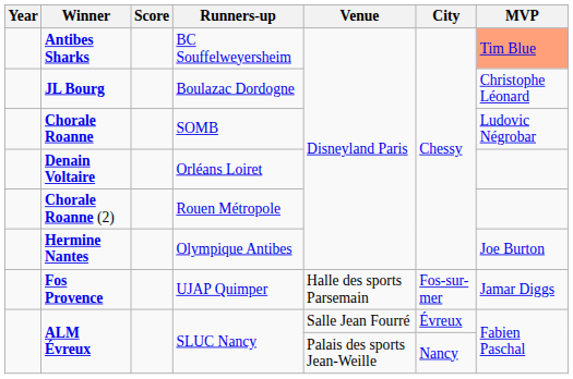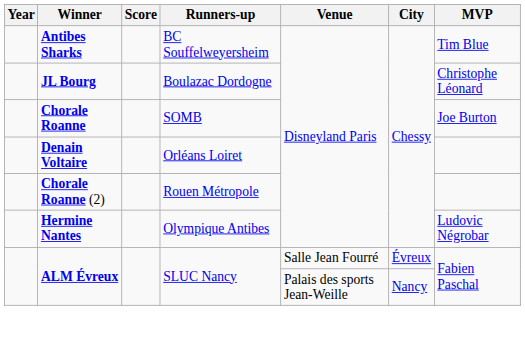 <table class="wikitable">
 <tr>
 <th>Year</th>
 <th>Winner</th>
 <th>Score</th>
 <th>Runners-up</th>
 <th>Venue</th>
 <th>City</th>
 <th>MVP</th>
 </tr>
 <tr>
 <td></td>
 <td><strong><a href='#'>Antibes Sharks</a></strong></td>
 <td></td>
 <td><a href='#'>BC Souffelweyersheim</a></td>
 <td rowspan="6"><a href='#'>Disneyland Paris</a></td>
 <td rowspan="6"><a href='#'>Chessy</a></td>
-<td style="background: lightsalmon;"> <a href='#'>Tim Blue</a></td>
+<td> <a href='#'>Tim Blue</a></td>
 </tr>
 <tr>
 <td></td>
 <td><a href='#'><strong>JL Bourg</strong></a></td>
 <td></td>
 <td><a href='#'>Boulazac Dordogne</a></td>
 <td> <a href='#'>Christophe Léonard</a></td>
 </tr>
 <tr>
 <td></td>
 <td><a href='#'><strong>Chorale Roanne</strong></a></td>
 <td></td>
 <td><a href='#'>SOMB</a></td>
-<td> <a href='#'>Ludovic Négrobar</a></td>
+<td> <a href='#'>Joe Burton</a></td>
 </tr>
 <tr>
 <td></td>
 <td><a href='#'><strong>Denain Voltaire</strong></a></td>
 <td></td>
 <td><a href='#'>Orléans Loiret</a></td>
 <td> </td>
 </tr>
 <tr>
 <td></td>
 <td><a href='#'><strong>Chorale Roanne</strong></a> (2)</td>
 <td></td>
 <td><a href='#'>Rouen Métropole</a></td>
 <td> </td>
 </tr>
 <tr>
 <td></td>
 <td><a href='#'><strong>Hermine Nantes</strong></a></td>
 <td></td>
 <td><a href='#'>Olympique Antibes</a></td>
-<td> <a href='#'>Joe Burton</a></td>
-</tr>
-<tr>
-<td></td>
-<td><a href='#'><strong>Fos Provence</strong></a></td>
-<td></td>
-<td><a href='#'>UJAP Quimper</a></td>
-<td>Halle des sports Parsemain</td>
-<td><a href='#'>Fos-sur-mer</a></td>
-<td> <a href='#'>Jamar Diggs</a></td>
+<td> <a href='#'>Ludovic Négrobar</a></td>
 </tr>
 <tr>
 <td rowspan="2"></td>
 <td rowspan="2"><a href='#'><strong>ALM Évreux</strong></a></td>
 <td rowspan="2"></td>
 <td rowspan="2"><a href='#'>SLUC Nancy</a></td>
 <td>Salle Jean Fourré</td>
 <td><a href='#'>Évreux</a></td>
 <td rowspan="2"> <a href='#'>Fabien Paschal</a></td>
 </tr>
 <tr>
 <td>Palais des sports Jean-Weille</td>
 <td><a href='#'>Nancy</a></td>
 </tr>
 </table>
